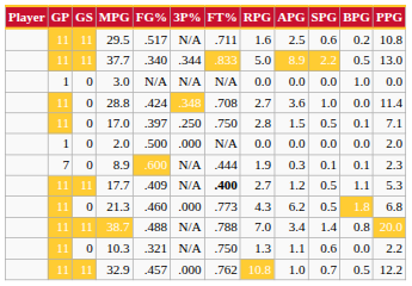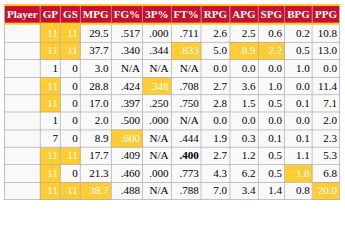 <table class="wikitable sortable" style="text-align:right;">
 <tr>
 <th style="background:#C8102E; color:#FFFFFF; border-top:#FFC72C 3px solid; border-bottom:#FFC72C 3px solid;">Player</th>
 <th style="background:#C8102E; color:#FFFFFF; border-top:#FFC72C 3px solid; border-bottom:#FFC72C 3px solid;">GP</th>
 <th style="background:#C8102E; color:#FFFFFF; border-top:#FFC72C 3px solid; border-bottom:#FFC72C 3px solid;">GS</th>
 <th style="background:#C8102E; color:#FFFFFF; border-top:#FFC72C 3px solid; border-bottom:#FFC72C 3px solid;">MPG</th>
 <th style="background:#C8102E; color:#FFFFFF; border-top:#FFC72C 3px solid; border-bottom:#FFC72C 3px solid;">FG%</th>
 <th style="background:#C8102E; color:#FFFFFF; border-top:#FFC72C 3px solid; border-bottom:#FFC72C 3px solid;">3P%</th>
 <th style="background:#C8102E; color:#FFFFFF; border-top:#FFC72C 3px solid; border-bottom:#FFC72C 3px solid;">FT%</th>
 <th style="background:#C8102E; color:#FFFFFF; border-top:#FFC72C 3px solid; border-bottom:#FFC72C 3px solid;">RPG</th>
 <th style="background:#C8102E; color:#FFFFFF; border-top:#FFC72C 3px solid; border-bottom:#FFC72C 3px solid;">APG</th>
 <th style="background:#C8102E; color:#FFFFFF; border-top:#FFC72C 3px solid; border-bottom:#FFC72C 3px solid;">SPG</th>
 <th style="background:#C8102E; color:#FFFFFF; border-top:#FFC72C 3px solid; border-bottom:#FFC72C 3px solid;">BPG</th>
 <th style="background:#C8102E; color:#FFFFFF; border-top:#FFC72C 3px solid; border-bottom:#FFC72C 3px solid;">PPG</th>
 </tr>
 <tr>
 <td><strong></strong></td>
 <td style="background:#FC3;color:white;">11</td>
 <td style="background:#FC3;color:white;">11</td>
 <td>29.5</td>
 <td>.517</td>
-<td>N/A</td>
+<td>.000</td>
 <td>.711</td>
-<td>1.6</td>
+<td>2.6</td>
 <td>2.5</td>
 <td>0.6</td>
 <td>0.2</td>
 <td>10.8</td>
 </tr>
 <tr>
 <td><strong></strong></td>
 <td style="background:#FC3;color:white;">11</td>
 <td style="background:#FC3;color:white;">11</td>
 <td>37.7</td>
 <td>.340</td>
 <td>.344</td>
 <td style="background:#FC3;color:white;">.833</td>
 <td>5.0</td>
 <td style="background:#FC3;color:white;">8.9</td>
 <td style="background:#FC3;color:white;">2.2</td>
 <td>0.5</td>
 <td>13.0</td>
 </tr>
 <tr>
 <td></td>
 <td>1</td>
 <td>0</td>
 <td>3.0</td>
 <td>N/A</td>
 <td>N/A</td>
 <td>N/A</td>
 <td>0.0</td>
 <td>0.0</td>
 <td>0.0</td>
 <td>1.0</td>
 <td>0.0</td>
 </tr>
 <tr>
 <td></td>
 <td style="background:#FC3;color:white;">11</td>
 <td>0</td>
 <td>28.8</td>
 <td>.424</td>
 <td style="background:#FC3;color:white;">.348</td>
 <td>.708</td>
 <td>2.7</td>
 <td>3.6</td>
 <td>1.0</td>
 <td>0.0</td>
 <td>11.4</td>
 </tr>
 <tr>
 <td></td>
 <td style="background:#FC3;color:white;">11</td>
 <td>0</td>
 <td>17.0</td>
 <td>.397</td>
 <td>.250</td>
 <td>.750</td>
 <td>2.8</td>
 <td>1.5</td>
 <td>0.5</td>
 <td>0.1</td>
 <td>7.1</td>
 </tr>
 <tr>
 <td></td>
 <td>1</td>
 <td>0</td>
 <td>2.0</td>
 <td>.500</td>
 <td>.000</td>
 <td>N/A</td>
 <td>0.0</td>
 <td>0.0</td>
 <td>0.0</td>
 <td>0.0</td>
 <td>2.0</td>
 </tr>
 <tr>
 <td></td>
 <td>7</td>
 <td>0</td>
 <td>8.9</td>
 <td style="background:#FC3;color:white;">.600</td>
 <td>N/A</td>
 <td>.444</td>
 <td>1.9</td>
 <td>0.3</td>
 <td>0.1</td>
 <td>0.1</td>
 <td>2.3</td>
 </tr>
 <tr>
 <td><strong></strong></td>
 <td style="background:#FC3;color:white;">11</td>
 <td style="background:#FC3;color:white;">11</td>
 <td>17.7</td>
 <td>.409</td>
 <td>N/A</td>
 <td><strong>.400</strong></td>
 <td>2.7</td>
 <td>1.2</td>
 <td>0.5</td>
 <td>1.1</td>
 <td>5.3</td>
 </tr>
 <tr>
 <td></td>
 <td style="background:#FC3;color:white;">11</td>
 <td>0</td>
 <td>21.3</td>
 <td>.460</td>
 <td>.000</td>
 <td>.773</td>
 <td>4.3</td>
 <td>6.2</td>
 <td>0.5</td>
 <td style="background:#FC3;color:white;">1.8</td>
 <td>6.8</td>
 </tr>
 <tr>
 <td><strong></strong></td>
 <td style="background:#FC3;color:white;">11</td>
 <td style="background:#FC3;color:white;">11</td>
 <td style="background:#FC3;color:white;">38.7</td>
 <td>.488</td>
 <td>N/A</td>
 <td>.788</td>
 <td>7.0</td>
 <td>3.4</td>
 <td>1.4</td>
 <td>0.8</td>
 <td style="background:#FC3;color:white;">20.0</td>
 </tr>
-<tr>
-<td></td>
-<td style="background:#FC3;color:white;">11</td>
-<td>0</td>
-<td>10.3</td>
-<td>.321</td>
-<td>N/A</td>
-<td>.750</td>
-<td>1.3</td>
-<td>1.1</td>
-<td>0.6</td>
-<td>0.0</td>
-<td>2.2</td>
-</tr>
-<tr>
-<td><strong></strong></td>
-<td style="background:#FC3;color:white;">11</td>
-<td style="background:#FC3;color:white;">11</td>
-<td>32.9</td>
-<td>.457</td>
-<td>.000</td>
-<td>.762</td>
-<td style="background:#FC3;color:white;">10.8</td>
-<td>1.0</td>
-<td>0.7</td>
-<td>0.5</td>
-<td>12.2</td>
-</tr>
 </table>
